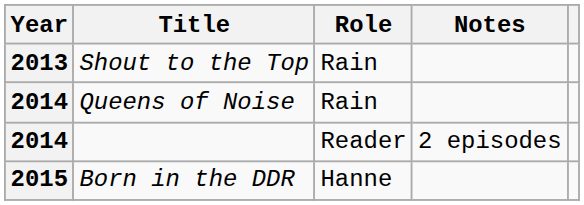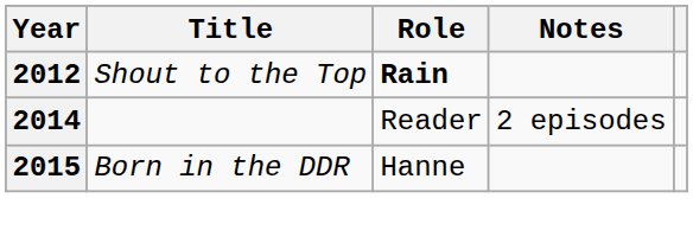 <table class="wikitable plainrowheaders">
 <tr>
 <th scope="col">Year</th>
 <th scope="col">Title</th>
 <th scope="col">Role</th>
 <th scope=col class="unsortable">Notes</th>
 <th scope=col class="unsortable"></th>
 </tr>
 <tr>
-<th scope=row>2013</th>
+<th scope=row>2012</th>
 <td><em>Shout to the Top</em></td>
-<td>Rain</td>
-<td></td>
-<td style="text-align:center;"></td>
-</tr>
-<tr>
-<th scope=row>2014</th>
-<td><em>Queens of Noise</em></td>
-<td>Rain</td>
+<td><strong>Rain</strong></td>
 <td></td>
 <td style="text-align:center;"></td>
 </tr>
 <tr>
 <th scope=row>2014</th>
 <td><em></em></td>
 <td>Reader</td>
 <td>2 episodes</td>
 <td style="text-align:center;"></td>
 </tr>
 <tr>
 <th scope=row>2015</th>
 <td><em>Born in the DDR</em></td>
 <td>Hanne</td>
 <td></td>
 <td style="text-align:center;"></td>
 </tr>
 </table>
